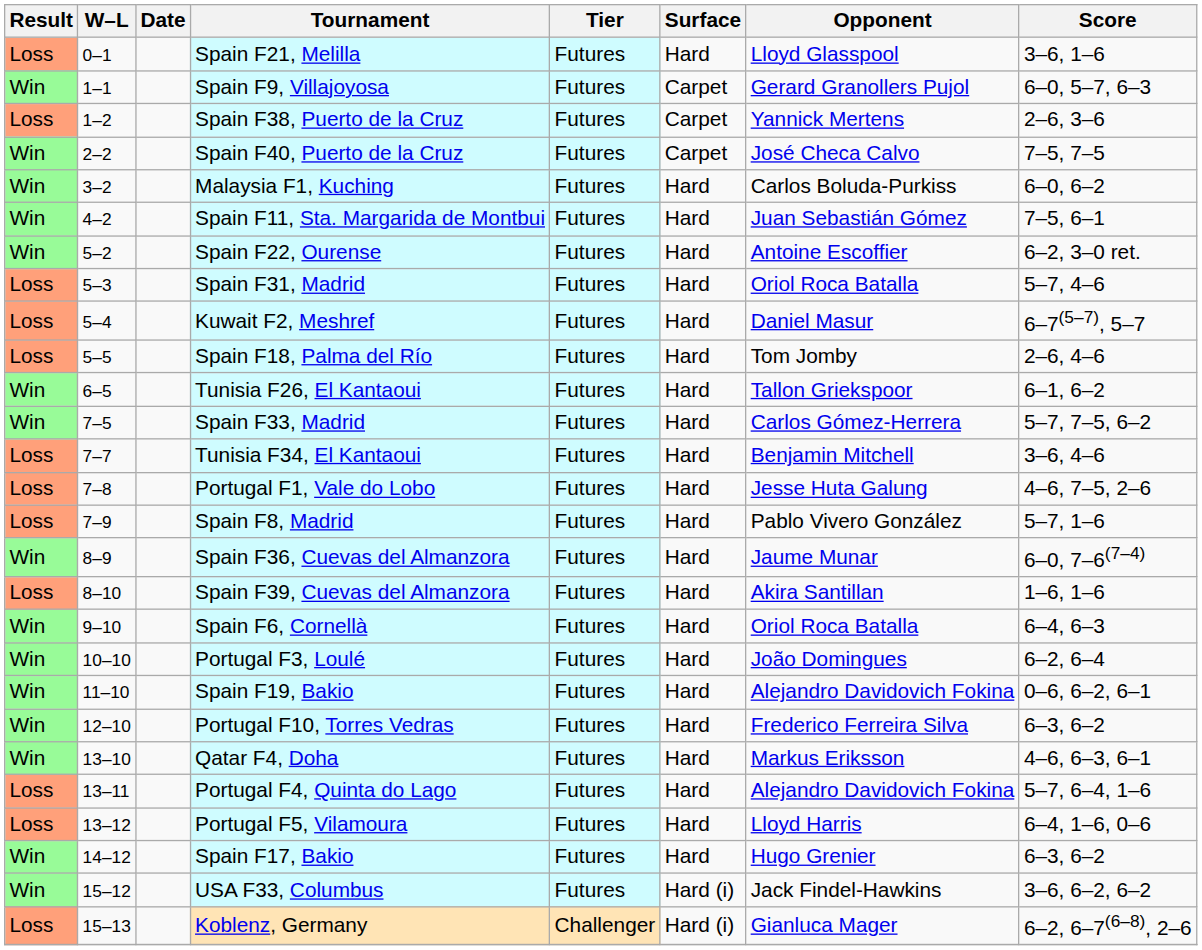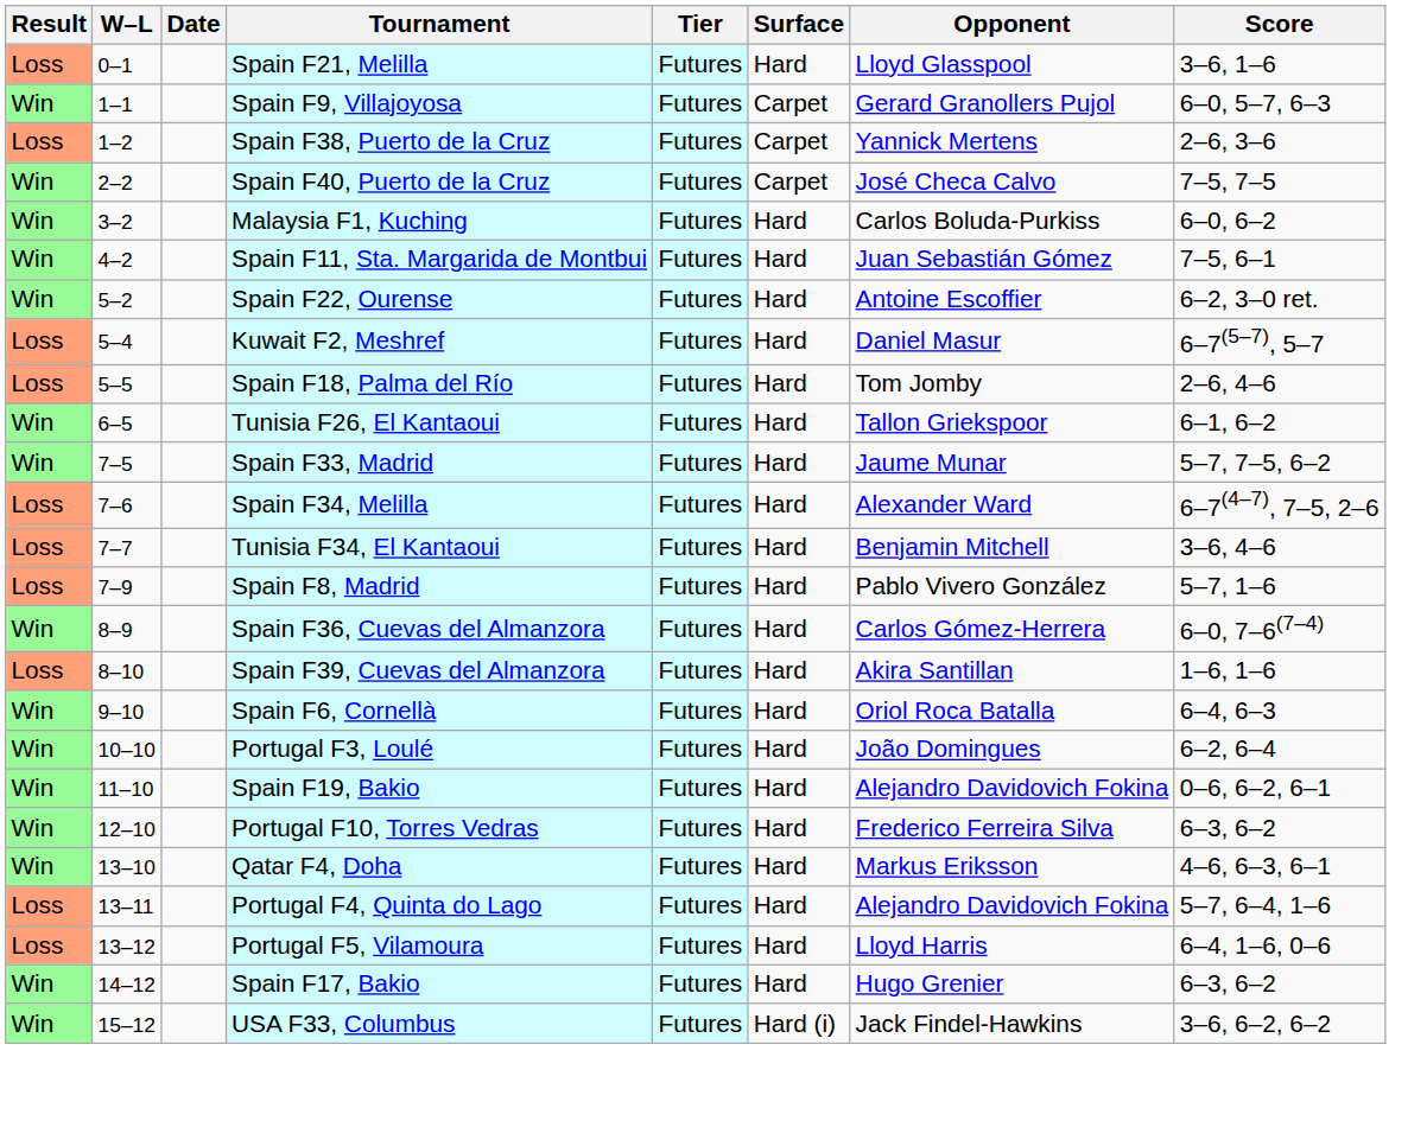 <table class="sortable wikitable">
 <tr>
 <th>Result</th>
 <th class="unsortable">W–L</th>
 <th>Date</th>
 <th>Tournament</th>
 <th>Tier</th>
 <th>Surface</th>
 <th>Opponent</th>
 <th class="unsortable">Score</th>
 </tr>
 <tr>
 <td style="background:#ffa07a;">Loss</td>
 <td><small>0–1</small></td>
 <td></td>
 <td style="background:#cffcff;">Spain F21, <a href='#'>Melilla</a></td>
 <td style="background:#cffcff;">Futures</td>
 <td>Hard</td>
 <td> <a href='#'>Lloyd Glasspool</a></td>
 <td>3–6, 1–6</td>
 </tr>
 <tr>
 <td style="background:#98fb98;">Win</td>
 <td><small>1–1</small></td>
 <td></td>
 <td style="background:#cffcff;">Spain F9, <a href='#'>Villajoyosa</a></td>
 <td style="background:#cffcff;">Futures</td>
 <td>Carpet</td>
 <td> <a href='#'>Gerard Granollers Pujol</a></td>
 <td>6–0, 5–7, 6–3</td>
 </tr>
 <tr>
 <td style="background:#ffa07a;">Loss</td>
 <td><small>1–2</small></td>
 <td></td>
 <td style="background:#cffcff;">Spain F38, <a href='#'>Puerto de la Cruz</a></td>
 <td style="background:#cffcff;">Futures</td>
 <td>Carpet</td>
 <td> <a href='#'>Yannick Mertens</a></td>
 <td>2–6, 3–6</td>
 </tr>
 <tr>
 <td style="background:#98fb98;">Win</td>
 <td><small>2–2</small></td>
 <td></td>
 <td style="background:#cffcff;">Spain F40, <a href='#'>Puerto de la Cruz</a></td>
 <td style="background:#cffcff;">Futures</td>
 <td>Carpet</td>
 <td> <a href='#'>José Checa Calvo</a></td>
 <td>7–5, 7–5</td>
 </tr>
 <tr>
 <td style="background:#98fb98;">Win</td>
 <td><small>3–2</small></td>
 <td></td>
 <td style="background:#cffcff;">Malaysia F1, <a href='#'>Kuching</a></td>
 <td style="background:#cffcff;">Futures</td>
 <td>Hard</td>
 <td> Carlos Boluda-Purkiss</td>
 <td>6–0, 6–2</td>
 </tr>
 <tr>
 <td style="background:#98fb98;">Win</td>
 <td><small>4–2</small></td>
 <td></td>
 <td style="background:#cffcff;">Spain F11, <a href='#'>Sta. Margarida de Montbui</a></td>
 <td style="background:#cffcff;">Futures</td>
 <td>Hard</td>
 <td> <a href='#'>Juan Sebastián Gómez</a></td>
 <td>7–5, 6–1</td>
 </tr>
 <tr>
 <td style="background:#98fb98;">Win</td>
 <td><small>5–2</small></td>
 <td></td>
 <td style="background:#cffcff;">Spain F22, <a href='#'>Ourense</a></td>
 <td style="background:#cffcff;">Futures</td>
 <td>Hard</td>
 <td> <a href='#'>Antoine Escoffier</a></td>
 <td>6–2, 3–0 ret.</td>
 </tr>
 <tr>
 <td style="background:#ffa07a;">Loss</td>
-<td><small>5–3</small></td>
-<td></td>
-<td style="background:#cffcff;">Spain F31, <a href='#'>Madrid</a></td>
-<td style="background:#cffcff;">Futures</td>
-<td>Hard</td>
-<td> <a href='#'>Oriol Roca Batalla</a></td>
-<td>5–7, 4–6</td>
-</tr>
-<tr>
-<td style="background:#ffa07a;">Loss</td>
 <td><small>5–4</small></td>
 <td></td>
 <td style="background:#cffcff;">Kuwait F2, <a href='#'>Meshref</a></td>
 <td style="background:#cffcff;">Futures</td>
 <td>Hard</td>
 <td> <a href='#'>Daniel Masur</a></td>
 <td>6–7<sup>(5–7)</sup>, 5–7</td>
 </tr>
 <tr>
 <td style="background:#ffa07a;">Loss</td>
 <td><small>5–5</small></td>
 <td></td>
 <td style="background:#cffcff;">Spain F18, <a href='#'>Palma del Río</a></td>
 <td style="background:#cffcff;">Futures</td>
 <td>Hard</td>
 <td> Tom Jomby</td>
 <td>2–6, 4–6</td>
 </tr>
 <tr>
 <td style="background:#98fb98;">Win</td>
 <td><small>6–5</small></td>
 <td></td>
 <td style="background:#cffcff;">Tunisia F26, <a href='#'>El Kantaoui</a></td>
 <td style="background:#cffcff;">Futures</td>
 <td>Hard</td>
 <td> <a href='#'>Tallon Griekspoor</a></td>
 <td>6–1, 6–2</td>
 </tr>
 <tr>
 <td style="background:#98fb98;">Win</td>
 <td><small>7–5</small></td>
 <td></td>
 <td style="background:#cffcff;">Spain F33, <a href='#'>Madrid</a></td>
 <td style="background:#cffcff;">Futures</td>
 <td>Hard</td>
-<td> <a href='#'>Carlos Gómez-Herrera</a></td>
+<td> <a href='#'>Jaume Munar</a></td>
 <td>5–7, 7–5, 6–2</td>
+</tr>
+<tr>
+<td style="background:#ffa07a;">Loss</td>
+<td><small>7–6</small></td>
+<td></td>
+<td style="background:#cffcff;">Spain F34, <a href='#'>Melilla</a></td>
+<td style="background:#cffcff;">Futures</td>
+<td>Hard</td>
+<td> <a href='#'>Alexander Ward</a></td>
+<td>6–7<sup>(4–7)</sup>, 7–5, 2–6</td>
 </tr>
 <tr>
 <td style="background:#ffa07a;">Loss</td>
 <td><small>7–7</small></td>
 <td></td>
 <td style="background:#cffcff;">Tunisia F34, <a href='#'>El Kantaoui</a></td>
 <td style="background:#cffcff;">Futures</td>
 <td>Hard</td>
 <td> <a href='#'>Benjamin Mitchell</a></td>
 <td>3–6, 4–6</td>
-</tr>
-<tr>
-<td style="background:#ffa07a;">Loss</td>
-<td><small>7–8</small></td>
-<td></td>
-<td style="background:#cffcff;">Portugal F1, <a href='#'>Vale do Lobo</a></td>
-<td style="background:#cffcff;">Futures</td>
-<td>Hard</td>
-<td> <a href='#'>Jesse Huta Galung</a></td>
-<td>4–6, 7–5, 2–6</td>
 </tr>
 <tr>
 <td style="background:#ffa07a;">Loss</td>
 <td><small>7–9</small></td>
 <td></td>
 <td style="background:#cffcff;">Spain F8, <a href='#'>Madrid</a></td>
 <td style="background:#cffcff;">Futures</td>
 <td>Hard</td>
 <td> Pablo Vivero González</td>
 <td>5–7, 1–6</td>
 </tr>
 <tr>
 <td style="background:#98fb98;">Win</td>
 <td><small>8–9</small></td>
 <td></td>
 <td style="background:#cffcff;">Spain F36, <a href='#'>Cuevas del Almanzora</a></td>
 <td style="background:#cffcff;">Futures</td>
 <td>Hard</td>
-<td> <a href='#'>Jaume Munar</a></td>
+<td> <a href='#'>Carlos Gómez-Herrera</a></td>
 <td>6–0, 7–6<sup>(7–4)</sup></td>
 </tr>
 <tr>
 <td style="background:#ffa07a;">Loss</td>
 <td><small>8–10</small></td>
 <td></td>
 <td style="background:#cffcff;">Spain F39, <a href='#'>Cuevas del Almanzora</a></td>
 <td style="background:#cffcff;">Futures</td>
 <td>Hard</td>
 <td> <a href='#'>Akira Santillan</a></td>
 <td>1–6, 1–6</td>
 </tr>
 <tr>
 <td style="background:#98fb98;">Win</td>
 <td><small>9–10</small></td>
 <td></td>
 <td style="background:#cffcff;">Spain F6, <a href='#'>Cornellà</a></td>
 <td style="background:#cffcff;">Futures</td>
 <td>Hard</td>
 <td> <a href='#'>Oriol Roca Batalla</a></td>
 <td>6–4, 6–3</td>
 </tr>
 <tr>
 <td style="background:#98fb98;">Win</td>
 <td><small>10–10</small></td>
 <td></td>
 <td style="background:#cffcff;">Portugal F3, <a href='#'>Loulé</a></td>
 <td style="background:#cffcff;">Futures</td>
 <td>Hard</td>
 <td> <a href='#'>João Domingues</a></td>
 <td>6–2, 6–4</td>
 </tr>
 <tr>
 <td style="background:#98fb98;">Win</td>
 <td><small>11–10</small></td>
 <td></td>
 <td style="background:#cffcff;">Spain F19, <a href='#'>Bakio</a></td>
 <td style="background:#cffcff;">Futures</td>
 <td>Hard</td>
 <td> <a href='#'>Alejandro Davidovich Fokina</a></td>
 <td>0–6, 6–2, 6–1</td>
 </tr>
 <tr>
 <td style="background:#98fb98;">Win</td>
 <td><small>12–10</small></td>
 <td></td>
 <td style="background:#cffcff;">Portugal F10, <a href='#'>Torres Vedras</a></td>
 <td style="background:#cffcff;">Futures</td>
 <td>Hard</td>
 <td> <a href='#'>Frederico Ferreira Silva</a></td>
 <td>6–3, 6–2</td>
 </tr>
 <tr>
 <td style="background:#98fb98;">Win</td>
 <td><small>13–10</small></td>
 <td></td>
 <td style="background:#cffcff;">Qatar F4, <a href='#'>Doha</a></td>
 <td style="background:#cffcff;">Futures</td>
 <td>Hard</td>
 <td> <a href='#'>Markus Eriksson</a></td>
 <td>4–6, 6–3, 6–1</td>
 </tr>
 <tr>
 <td style="background:#ffa07a;">Loss</td>
 <td><small>13–11</small></td>
 <td></td>
 <td style="background:#cffcff;">Portugal F4, <a href='#'>Quinta do Lago</a></td>
 <td style="background:#cffcff;">Futures</td>
 <td>Hard</td>
 <td> <a href='#'>Alejandro Davidovich Fokina</a></td>
 <td>5–7, 6–4, 1–6</td>
 </tr>
 <tr>
 <td style="background:#ffa07a;">Loss</td>
 <td><small>13–12</small></td>
 <td></td>
 <td style="background:#cffcff;">Portugal F5, <a href='#'>Vilamoura</a></td>
 <td style="background:#cffcff;">Futures</td>
 <td>Hard</td>
 <td> <a href='#'>Lloyd Harris</a></td>
 <td>6–4, 1–6, 0–6</td>
 </tr>
 <tr>
 <td style="background:#98fb98;">Win</td>
 <td><small>14–12</small></td>
 <td></td>
 <td style="background:#cffcff;">Spain F17, <a href='#'>Bakio</a></td>
 <td style="background:#cffcff;">Futures</td>
 <td>Hard</td>
 <td> <a href='#'>Hugo Grenier</a></td>
 <td>6–3, 6–2</td>
 </tr>
 <tr>
 <td style="background:#98fb98;">Win</td>
 <td><small>15–12</small></td>
 <td></td>
 <td style="background:#cffcff;">USA F33, <a href='#'>Columbus</a></td>
 <td style="background:#cffcff;">Futures</td>
 <td>Hard (i)</td>
 <td> Jack Findel-Hawkins</td>
 <td>3–6, 6–2, 6–2</td>
 </tr>
 <tr>
-<td style="background:#ffa07a;">Loss</td>
-<td><small>15–13</small></td>
-<td><a href='#'></a></td>
-<td style="background:moccasin;"><a href='#'>Koblenz</a>, Germany</td>
-<td style="background:moccasin;">Challenger</td>
-<td>Hard (i)</td>
-<td> <a href='#'>Gianluca Mager</a></td>
-<td>6–2, 6–7<sup>(6–8)</sup>, 2–6</td>
-</tr>
-<tr>
 </tr>
 </table>
